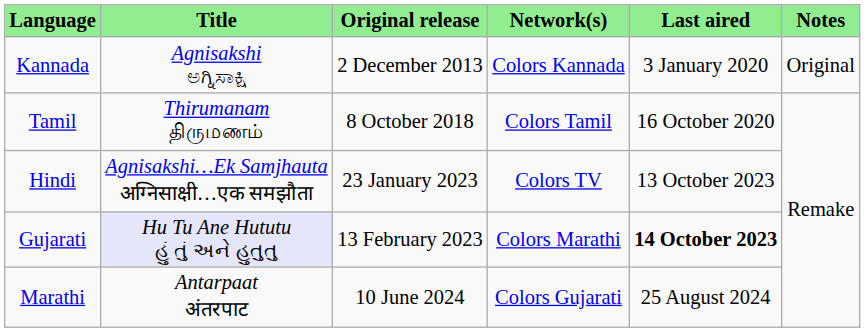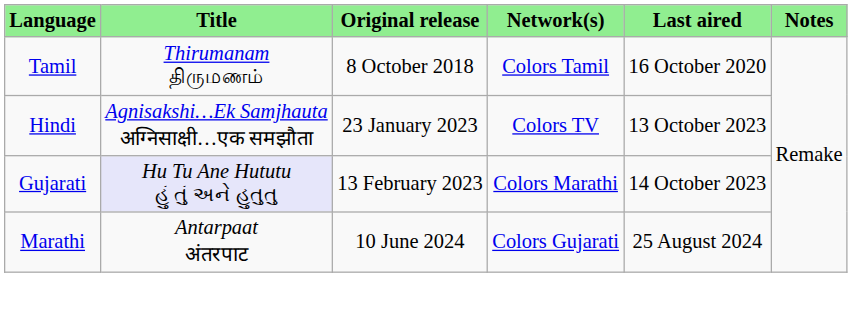 <table class="wikitable" style="text-align:center;">
 <tr>
 <th style="background:LightGreen;">Language</th>
 <th style="background:LightGreen;">Title</th>
 <th style="background:LightGreen;">Original release</th>
 <th style="background:LightGreen;">Network(s)</th>
 <th style="background:LightGreen;">Last aired</th>
 <th style="background:LightGreen;">Notes</th>
-</tr>
-<tr>
-<td><a href='#'>Kannada</a></td>
-<td><em><a href='#'>Agnisakshi</a></em> <br> ಅಗ್ನಿಸಾಕ್ಷಿ</td>
-<td>2 December 2013</td>
-<td><a href='#'>Colors Kannada</a></td>
-<td>3 January 2020</td>
-<td>Original</td>
 </tr>
 <tr>
 <td><a href='#'>Tamil</a></td>
 <td><em><a href='#'>Thirumanam</a></em> <br> திருமணம்</td>
 <td>8 October 2018</td>
 <td><a href='#'>Colors Tamil</a></td>
 <td>16 October 2020</td>
 <td rowspan="4">Remake</td>
 </tr>
 <tr>
 <td><a href='#'>Hindi</a></td>
 <td><em><a href='#'>Agnisakshi…Ek Samjhauta</a></em> <br> अग्निसाक्षी…एक समझौता</td>
 <td>23 January 2023</td>
 <td><a href='#'>Colors TV</a></td>
 <td>13 October 2023</td>
 </tr>
 <tr>
 <td><a href='#'>Gujarati</a></td>
 <td style="background: lavender;"><em>Hu Tu Ane Hututu</em> <br> હું તું અને હુતુતુ</td>
 <td>13 February 2023</td>
 <td><a href='#'>Colors Marathi</a></td>
-<td><strong>14 October 2023</strong></td>
+<td>14 October 2023</td>
 </tr>
 <tr>
 <td><a href='#'>Marathi</a></td>
 <td><em>Antarpaat</em> <br> अंतरपाट</td>
 <td>10 June 2024</td>
 <td><a href='#'>Colors Gujarati</a></td>
 <td>25 August 2024</td>
 </tr>
 </table>
